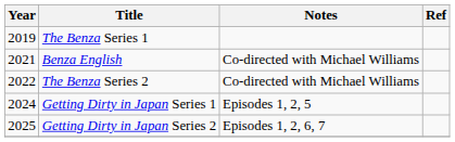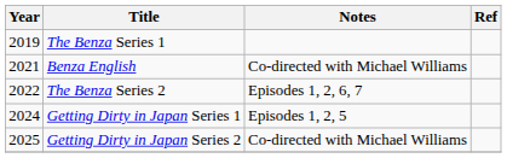 <table class="wikitable">
 <tr>
 <th>Year</th>
 <th>Title</th>
 <th>Notes</th>
 <th>Ref</th>
 </tr>
 <tr>
 <td>2019</td>
 <td><em><a href='#'>The Benza</a></em> Series 1</td>
 <td></td>
 <td></td>
 </tr>
 <tr>
 <td>2021</td>
 <td><em><a href='#'>Benza English</a></em></td>
 <td>Co-directed with Michael Williams</td>
 <td></td>
 </tr>
 <tr>
 <td>2022</td>
 <td><em><a href='#'>The Benza</a></em> Series 2</td>
-<td>Co-directed with Michael Williams</td>
+<td>Episodes 1, 2, 6, 7</td>
 <td></td>
 </tr>
 <tr>
 <td>2024</td>
 <td><em><a href='#'>Getting Dirty in Japan</a></em> Series 1</td>
 <td>Episodes 1, 2, 5</td>
 <td></td>
 </tr>
 <tr>
 <td>2025</td>
 <td><em><a href='#'>Getting Dirty in Japan</a></em> Series 2</td>
-<td>Episodes 1, 2, 6, 7</td>
+<td>Co-directed with Michael Williams</td>
 <td></td>
 </tr>
 <tr>
 </tr>
 </table>
